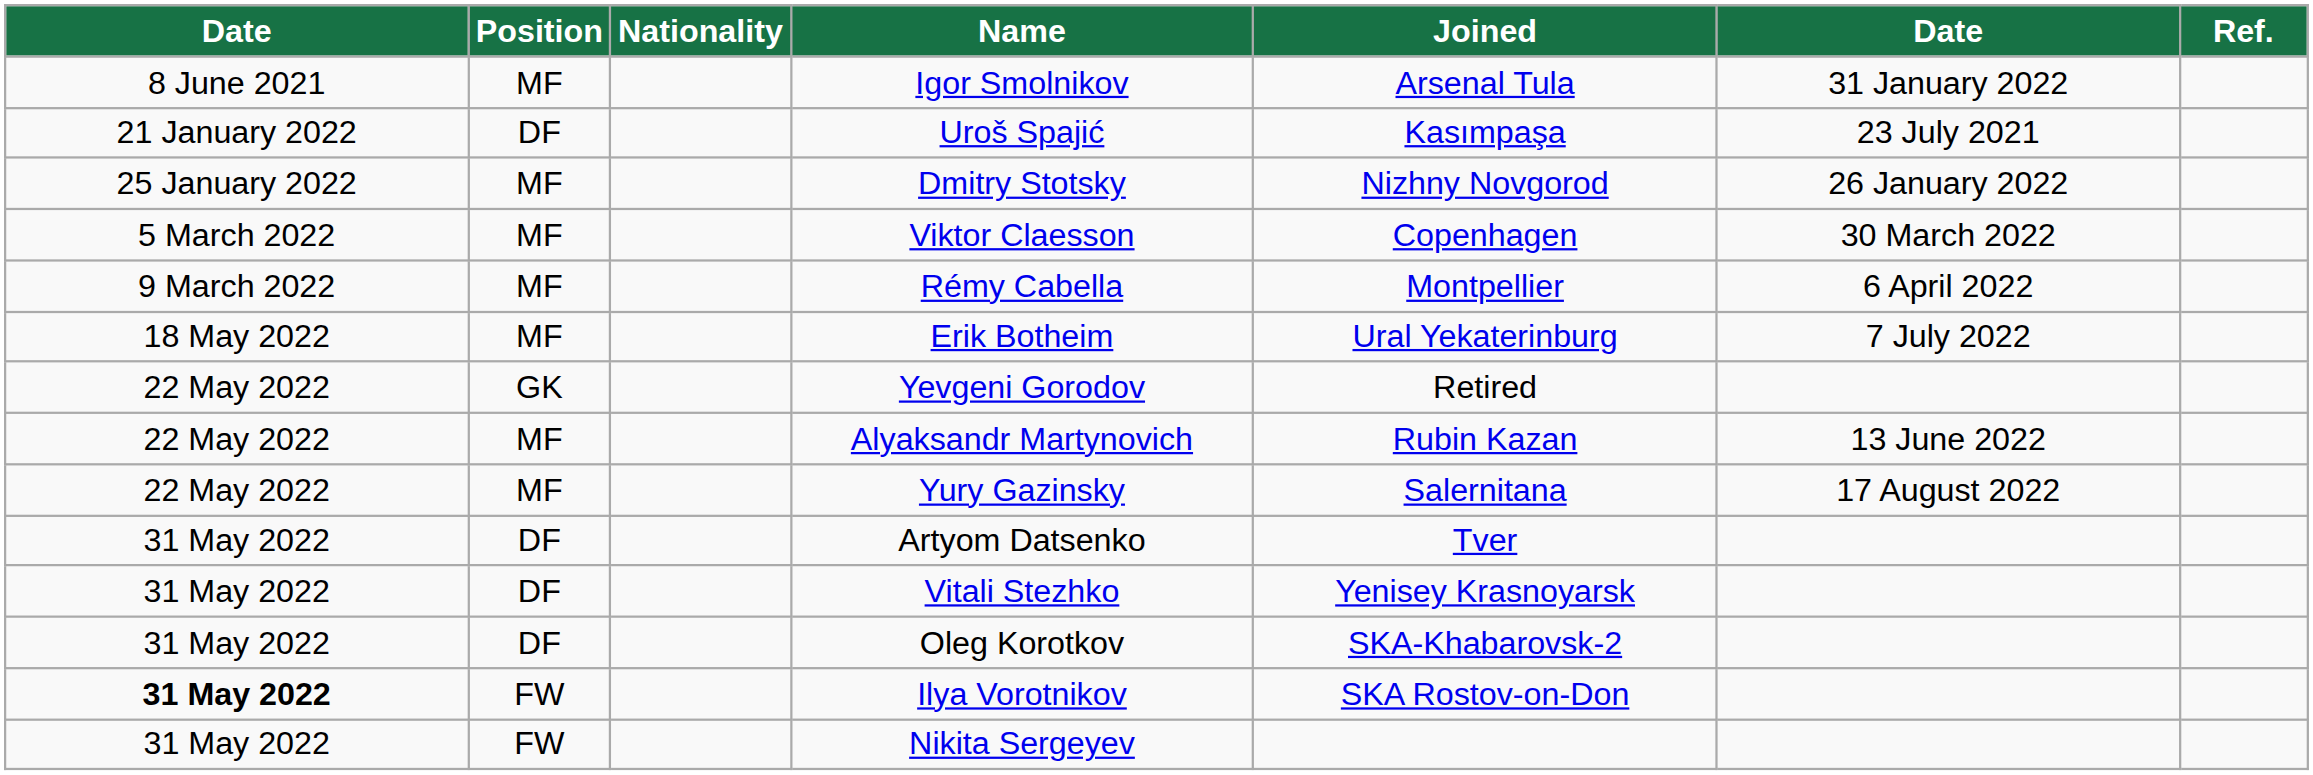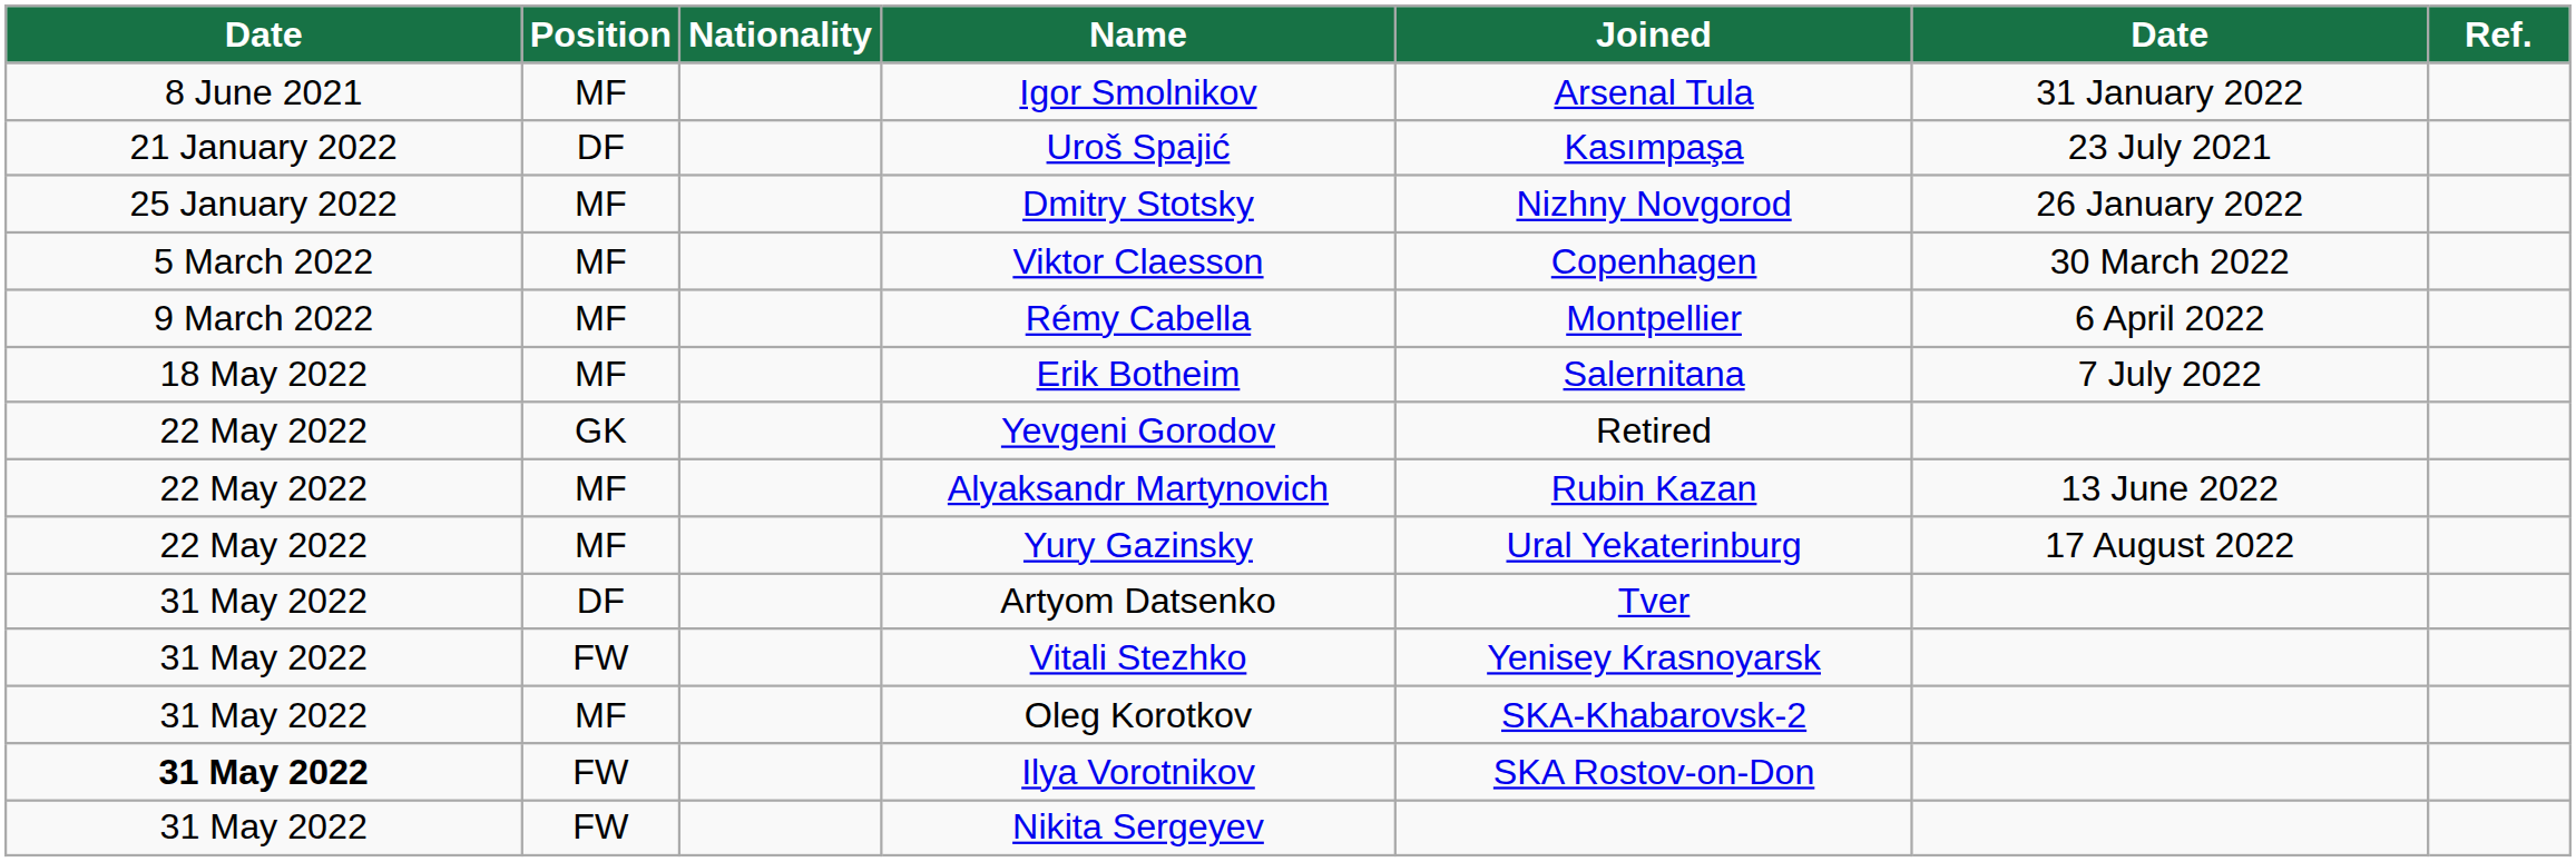 <table class="wikitable"  style="text-align:center; font-size:90%; ">
 <tr>
 <th style="background:#177245; color:#FFFFFF; width:200px;">Date</th>
 <th style="background:#177245; color:#FFFFFF; width:50px;">Position</th>
 <th style="background:#177245; color:#FFFFFF; width:50px;">Nationality</th>
 <th style="background:#177245; color:#FFFFFF; width:200px;">Name</th>
 <th style="background:#177245; color:#FFFFFF; width:200px;">Joined</th>
 <th style="background:#177245; color:#FFFFFF; width:200px;">Date</th>
 <th style="background:#177245; color:#FFFFFF; width:50px;">Ref.</th>
 </tr>
 <tr>
 <td>8 June 2021</td>
 <td>MF</td>
 <td></td>
 <td><a href='#'>Igor Smolnikov</a></td>
 <td><a href='#'>Arsenal Tula</a></td>
 <td>31 January 2022</td>
 <td></td>
 </tr>
 <tr>
 <td>21 January 2022</td>
 <td>DF</td>
 <td></td>
 <td><a href='#'>Uroš Spajić</a></td>
 <td><a href='#'>Kasımpaşa</a></td>
 <td>23 July 2021</td>
 <td></td>
 </tr>
 <tr>
 <td>25 January 2022</td>
 <td>MF</td>
 <td></td>
 <td><a href='#'>Dmitry Stotsky</a></td>
 <td><a href='#'>Nizhny Novgorod</a></td>
 <td>26 January 2022</td>
 <td></td>
 </tr>
 <tr>
 <td>5 March 2022</td>
 <td>MF</td>
 <td></td>
 <td><a href='#'>Viktor Claesson</a></td>
 <td><a href='#'>Copenhagen</a></td>
 <td>30 March 2022</td>
 <td></td>
 </tr>
 <tr>
 <td>9 March 2022</td>
 <td>MF</td>
 <td></td>
 <td><a href='#'>Rémy Cabella</a></td>
 <td><a href='#'>Montpellier</a></td>
 <td>6 April 2022</td>
 <td></td>
 </tr>
 <tr>
 <td>18 May 2022</td>
 <td>MF</td>
 <td></td>
 <td><a href='#'>Erik Botheim</a></td>
-<td><a href='#'>Ural Yekaterinburg</a></td>
+<td><a href='#'>Salernitana</a></td>
 <td>7 July 2022</td>
 <td></td>
 </tr>
 <tr>
 <td>22 May 2022</td>
 <td>GK</td>
 <td></td>
 <td><a href='#'>Yevgeni Gorodov</a></td>
 <td>Retired</td>
 <td></td>
 <td></td>
 </tr>
 <tr>
 <td>22 May 2022</td>
 <td>MF</td>
 <td></td>
 <td><a href='#'>Alyaksandr Martynovich</a></td>
 <td><a href='#'>Rubin Kazan</a></td>
 <td>13 June 2022</td>
 <td></td>
 </tr>
 <tr>
 <td>22 May 2022</td>
 <td>MF</td>
 <td></td>
 <td><a href='#'>Yury Gazinsky</a></td>
-<td><a href='#'>Salernitana</a></td>
+<td><a href='#'>Ural Yekaterinburg</a></td>
 <td>17 August 2022</td>
 <td></td>
 </tr>
 <tr>
 <td>31 May 2022</td>
 <td>DF</td>
 <td></td>
 <td>Artyom Datsenko</td>
 <td><a href='#'>Tver</a></td>
 <td></td>
 <td></td>
 </tr>
 <tr>
 <td>31 May 2022</td>
-<td>DF</td>
+<td>FW</td>
 <td></td>
 <td><a href='#'>Vitali Stezhko</a></td>
 <td><a href='#'>Yenisey Krasnoyarsk</a></td>
 <td></td>
 <td></td>
 </tr>
 <tr>
 <td>31 May 2022</td>
-<td>DF</td>
+<td>MF</td>
 <td></td>
 <td>Oleg Korotkov</td>
 <td><a href='#'>SKA-Khabarovsk-2</a></td>
 <td></td>
 <td></td>
 </tr>
 <tr>
 <td><strong>31 May 2022</strong></td>
 <td>FW</td>
 <td></td>
 <td><a href='#'>Ilya Vorotnikov</a></td>
 <td><a href='#'>SKA Rostov-on-Don</a></td>
 <td></td>
 <td></td>
 </tr>
 <tr>
 <td>31 May 2022</td>
 <td>FW</td>
 <td></td>
 <td><a href='#'>Nikita Sergeyev</a></td>
 <td></td>
 <td></td>
 <td></td>
 </tr>
 </table>
